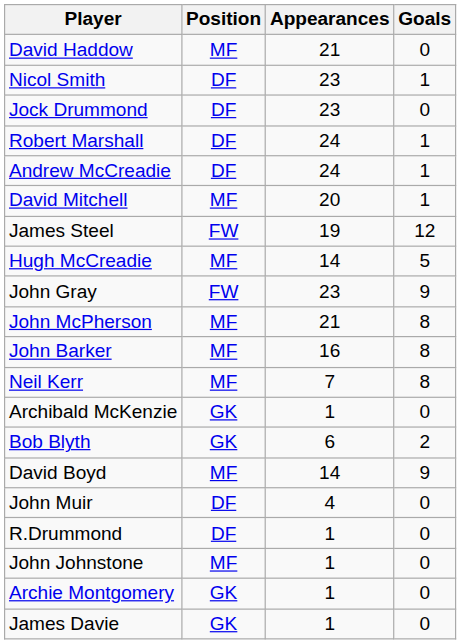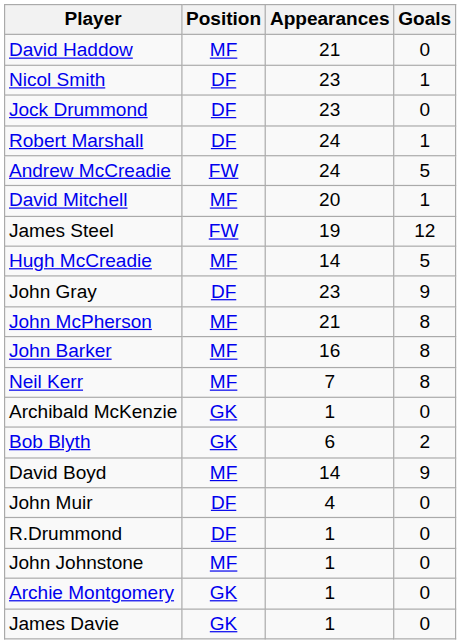 <table class="wikitable sortable" style="text-align: center;">
 <tr>
 <th>Player</th>
 <th>Position</th>
 <th>Appearances</th>
 <th>Goals</th>
 </tr>
 <tr>
 <td align="left"> <a href='#'>David Haddow</a></td>
 <td><a href='#'>MF</a></td>
 <td>21</td>
 <td>0</td>
 </tr>
 <tr>
 <td align="left"> <a href='#'>Nicol Smith</a></td>
 <td><a href='#'>DF</a></td>
 <td>23</td>
 <td>1</td>
 </tr>
 <tr>
 <td align="left"> <a href='#'>Jock Drummond</a></td>
 <td><a href='#'>DF</a></td>
 <td>23</td>
 <td>0</td>
 </tr>
 <tr>
 <td align="left"> <a href='#'>Robert Marshall</a></td>
 <td><a href='#'>DF</a></td>
 <td>24</td>
 <td>1</td>
 </tr>
 <tr>
 <td align="left"> <a href='#'>Andrew McCreadie</a></td>
-<td><a href='#'>DF</a></td>
+<td><a href='#'>FW</a></td>
 <td>24</td>
-<td>1</td>
+<td>5</td>
 </tr>
 <tr>
 <td align="left"> <a href='#'>David Mitchell</a></td>
 <td><a href='#'>MF</a></td>
 <td>20</td>
 <td>1</td>
 </tr>
 <tr>
 <td align="left"> James Steel</td>
 <td><a href='#'>FW</a></td>
 <td>19</td>
 <td>12</td>
 </tr>
 <tr>
 <td align="left"> <a href='#'>Hugh McCreadie</a></td>
 <td><a href='#'>MF</a></td>
 <td>14</td>
 <td>5</td>
 </tr>
 <tr>
 <td align="left"> John Gray</td>
-<td><a href='#'>FW</a></td>
+<td><a href='#'>DF</a></td>
 <td>23</td>
 <td>9</td>
 </tr>
 <tr>
 <td align="left"> <a href='#'>John McPherson</a></td>
 <td><a href='#'>MF</a></td>
 <td>21</td>
 <td>8</td>
 </tr>
 <tr>
 <td align="left"> <a href='#'>John Barker</a></td>
 <td><a href='#'>MF</a></td>
 <td>16</td>
 <td>8</td>
 </tr>
 <tr>
 <td align="left"> <a href='#'>Neil Kerr</a></td>
 <td><a href='#'>MF</a></td>
 <td>7</td>
 <td>8</td>
 </tr>
 <tr>
 <td align="left"> Archibald McKenzie</td>
 <td><a href='#'>GK</a></td>
 <td>1</td>
 <td>0</td>
 </tr>
 <tr>
 <td align="left"> <a href='#'>Bob Blyth</a></td>
 <td><a href='#'>GK</a></td>
 <td>6</td>
 <td>2</td>
 </tr>
 <tr>
 <td align="left"> David Boyd</td>
 <td><a href='#'>MF</a></td>
 <td>14</td>
 <td>9</td>
 </tr>
 <tr>
 <td align="left"> John Muir</td>
 <td><a href='#'>DF</a></td>
 <td>4</td>
 <td>0</td>
 </tr>
 <tr>
 <td align="left"> R.Drummond</td>
 <td><a href='#'>DF</a></td>
 <td>1</td>
 <td>0</td>
 </tr>
 <tr>
 <td align="left"> John Johnstone</td>
 <td><a href='#'>MF</a></td>
 <td>1</td>
 <td>0</td>
 </tr>
 <tr>
 <td align="left"> <a href='#'>Archie Montgomery</a></td>
 <td><a href='#'>GK</a></td>
 <td>1</td>
 <td>0</td>
 </tr>
 <tr>
 <td align="left"> James Davie</td>
 <td><a href='#'>GK</a></td>
 <td>1</td>
 <td>0</td>
 </tr>
 </table>
